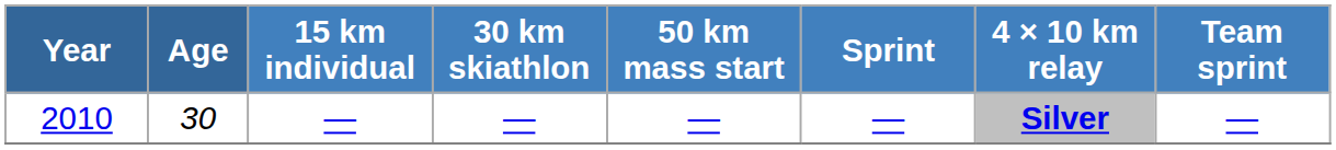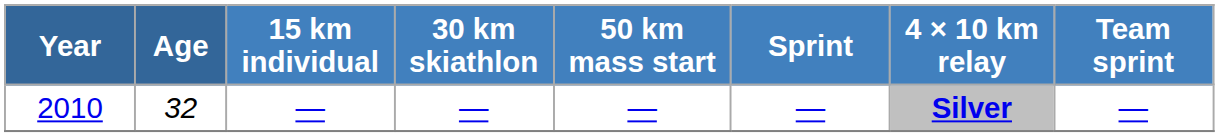 <table class="wikitable" style="font-size:95%; text-align:center; border:grey solid 1px; border-collapse:collapse; background:#ffffff;">
 <tr>
 <th style="background-color:#369; color:white; width:60px;"> Year </th>
 <th style="background-color:#369; color:white; width:40px;"> Age </th>
 <th style="background-color:#4180be; color:white; width:75px;"> 15 km <br> individual </th>
 <th style="background-color:#4180be; color:white; width:75px;"> 30 km <br> skiathlon </th>
 <th style="background-color:#4180be; color:white; width:75px;"> 50 km <br> mass start </th>
 <th style="background-color:#4180be; color:white; width:75px;"> Sprint </th>
 <th style="background-color:#4180be; color:white; width:75px;"> 4 × 10 km <br> relay </th>
 <th style="background-color:#4180be; color:white; width:75px;"> Team <br> sprint </th>
 </tr>
 <tr>
 <td><a href='#'>2010</a></td>
-<td><em>30</em></td>
+<td><em>32</em></td>
 <td><a href='#'>—</a></td>
 <td><a href='#'>—</a></td>
 <td><a href='#'>—</a></td>
 <td><a href='#'>—</a></td>
 <td style="background:silver;"><a href='#'><strong>Silver</strong></a></td>
 <td><a href='#'>—</a></td>
 </tr>
 <tr>
 </tr>
 </table>
